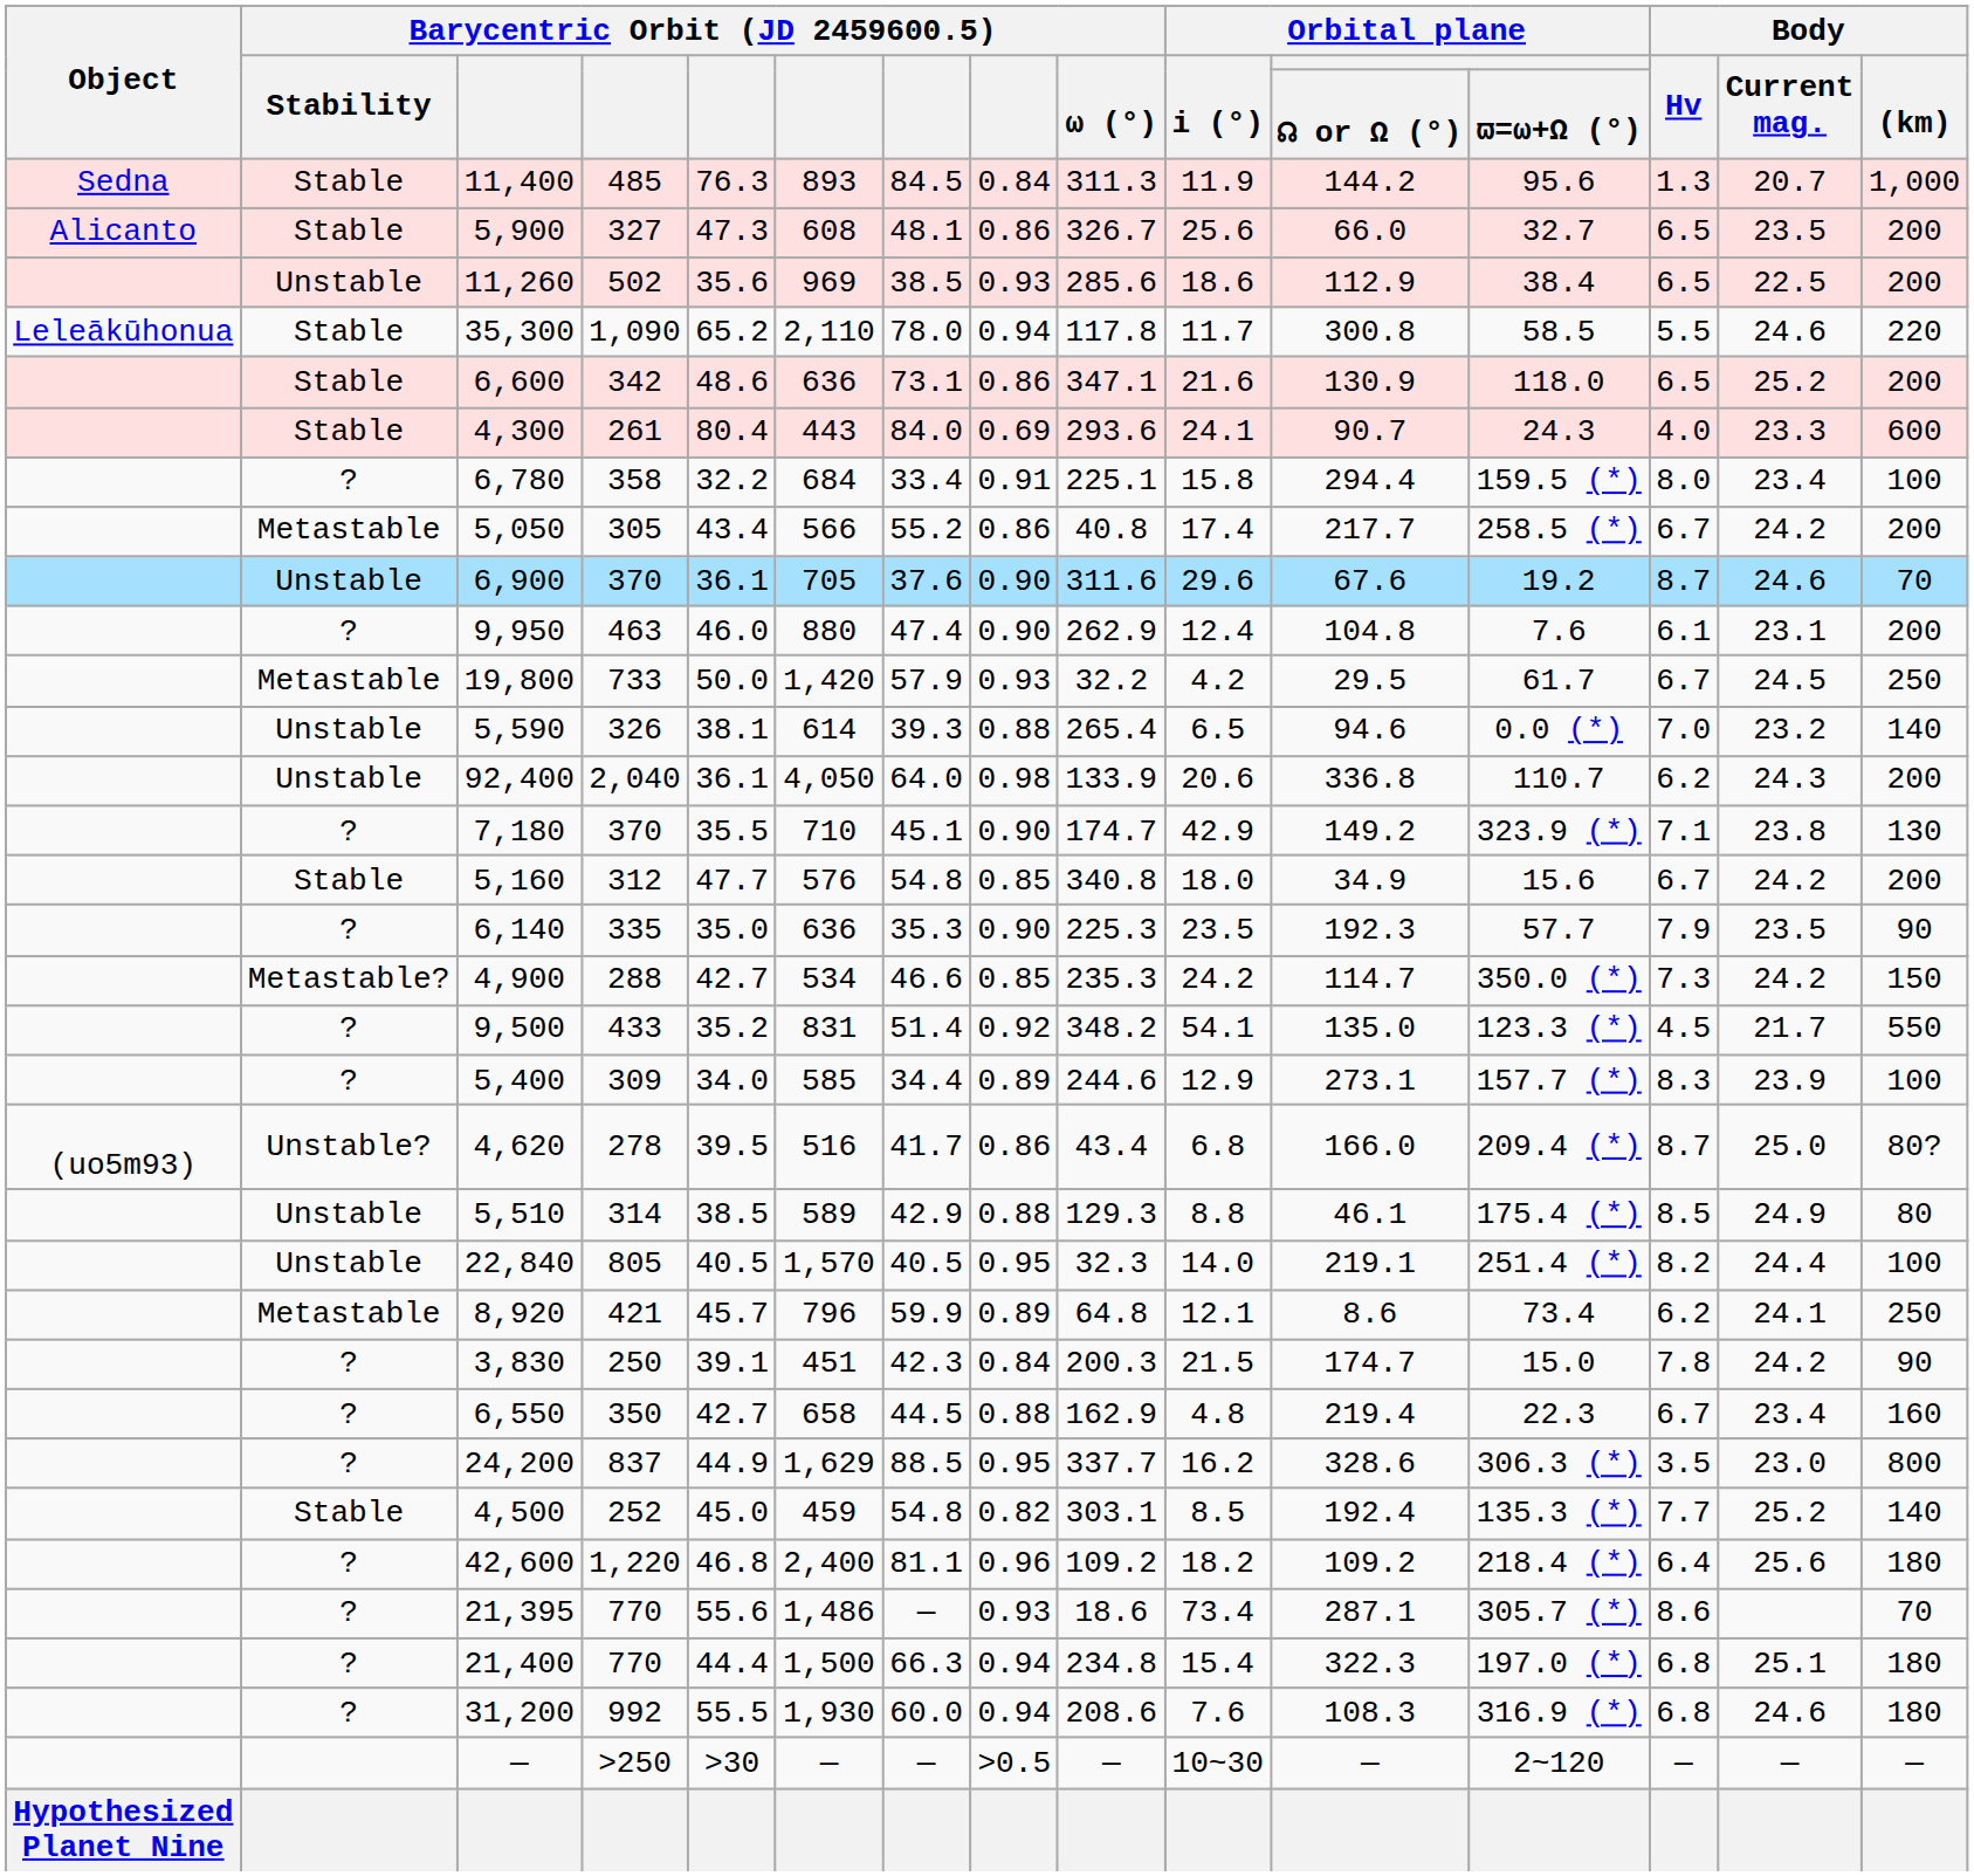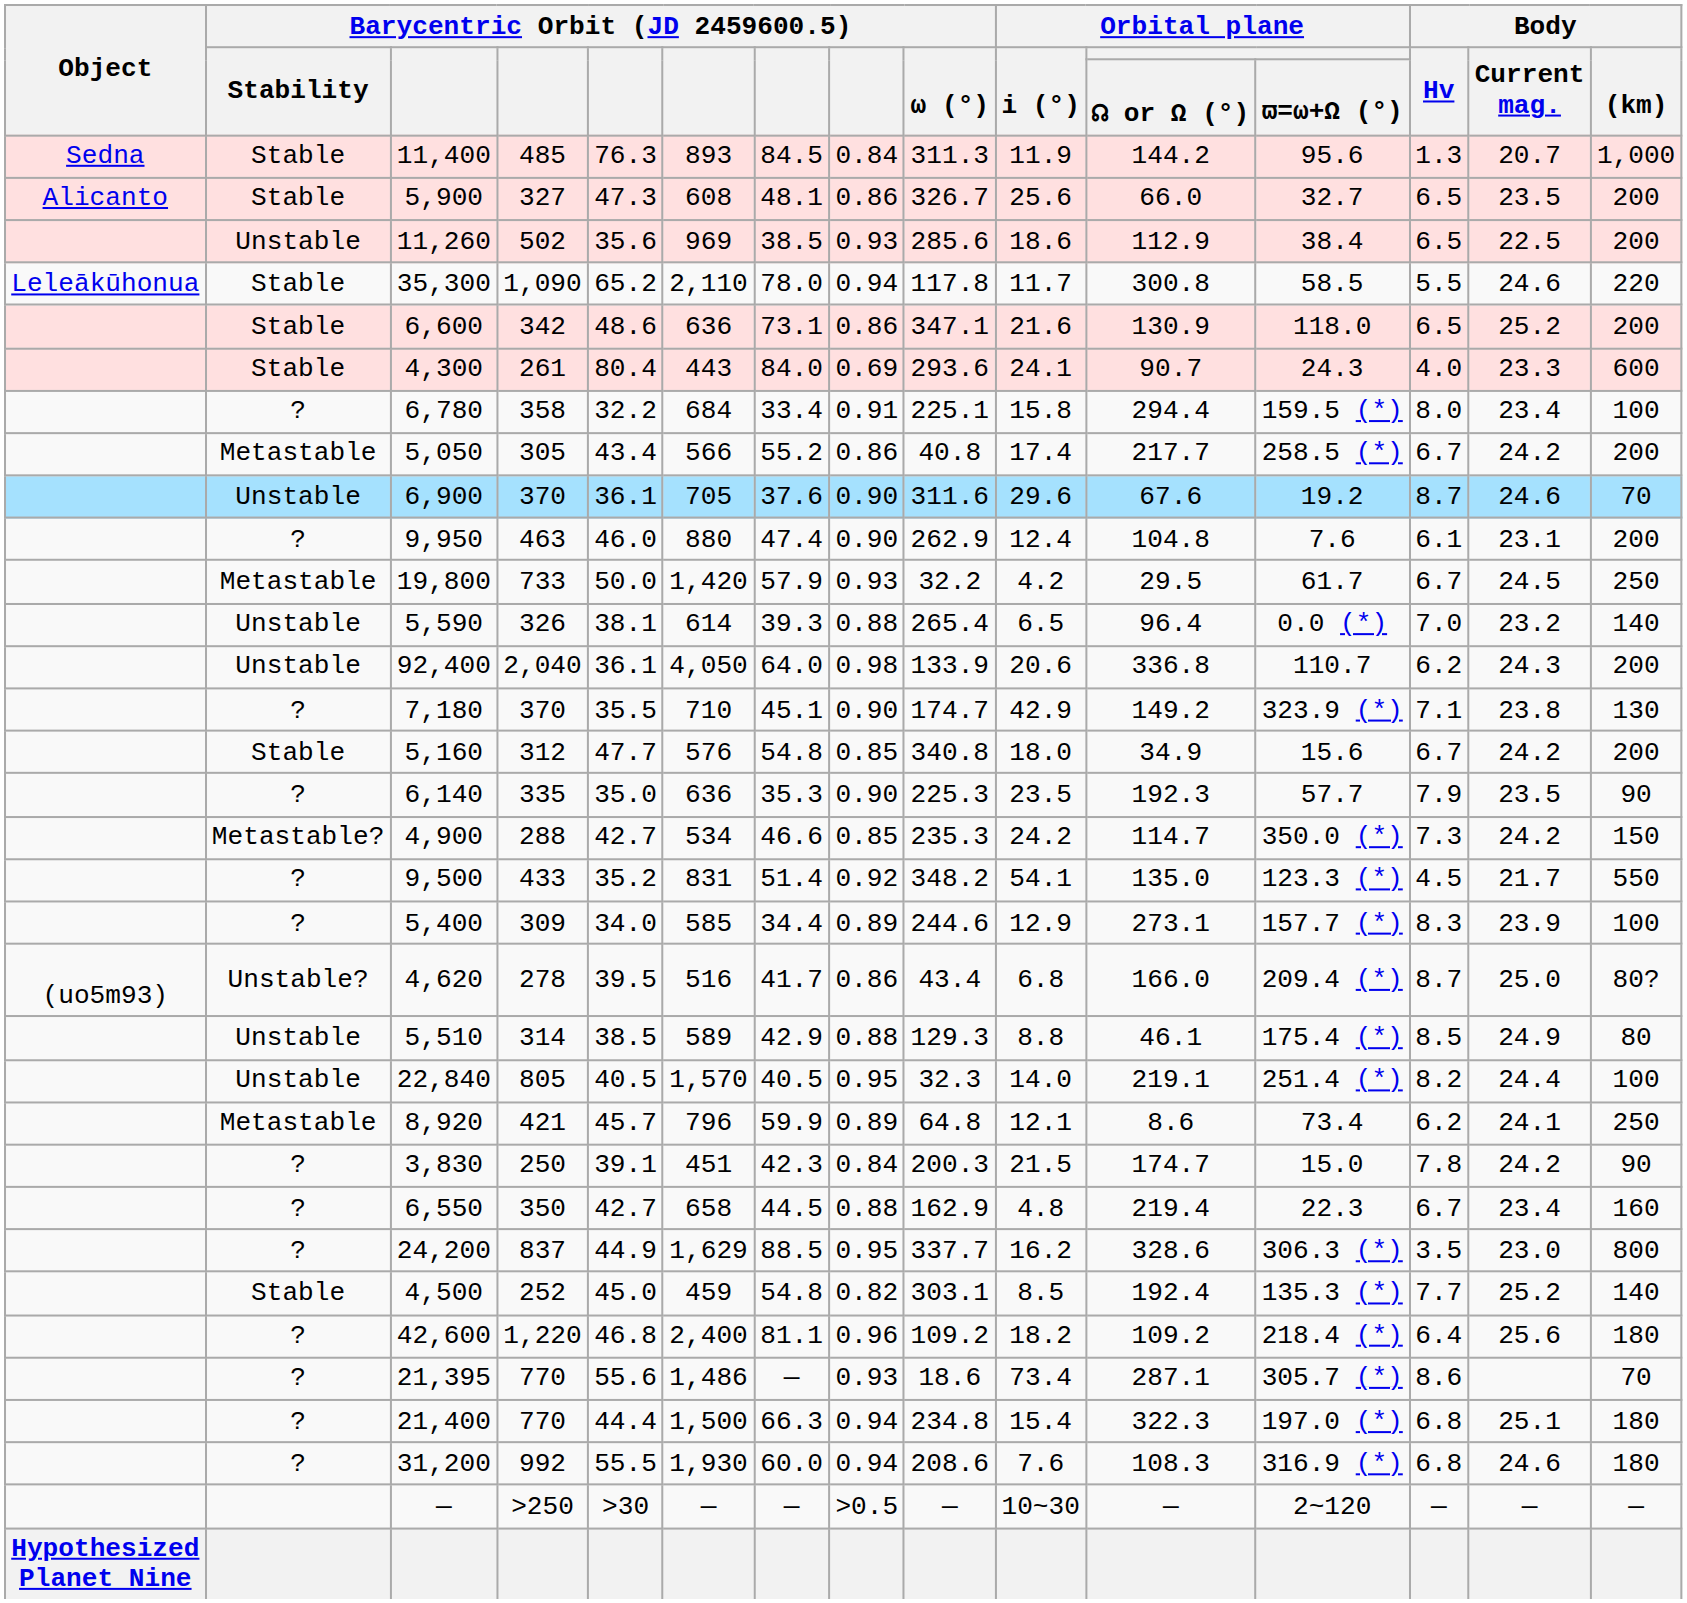 <table class="wikitable sortable" style="text-align:center">
 <tr>
 <th rowspan=3>Object</th>
 <th colspan=8><a href='#'>Barycentric</a> Orbit (<a href='#'>JD</a> 2459600.5)</th>
 <th colspan=3><a href='#'>Orbital plane</a></th>
 <th colspan=3>Body</th>
 </tr>
 <tr>
 <th rowspan=2>Stability<br></th>
 <th rowspan=2><br></th>
 <th rowspan=2></th>
 <th rowspan=2></th>
 <th rowspan=2></th>
 <th rowspan=2></th>
 <th rowspan=2></th>
 <th rowspan=2><br>ω (°)</th>
 <th rowspan=2><br>i (°)</th>
 <th colspan=2></th>
 <th rowspan=2><a href='#'>Hv</a></th>
 <th rowspan=2>Current<br><a href='#'>mag.</a></th>
 <th rowspan=2><br>(km)</th>
 </tr>
 <tr>
 <th><br>☊ or Ω (°)</th>
 <th><br>ϖ=ω+Ω (°)</th>
 </tr>
 <tr bgcolor=#ffe0e0>
 <td><a href='#'>Sedna</a></td>
 <td>Stable</td>
 <td>11,400</td>
 <td>485</td>
 <td>76.3</td>
 <td>893</td>
 <td>84.5</td>
 <td>0.84</td>
 <td>311.3</td>
 <td>11.9</td>
 <td>144.2</td>
 <td>95.6</td>
 <td>1.3</td>
 <td>20.7</td>
 <td>1,000</td>
 </tr>
 <tr bgcolor=#ffe0e0>
 <td><a href='#'>Alicanto</a></td>
 <td>Stable</td>
 <td>5,900</td>
 <td>327</td>
 <td>47.3</td>
 <td>608</td>
 <td>48.1</td>
 <td>0.86</td>
 <td>326.7</td>
 <td>25.6</td>
 <td>66.0</td>
 <td>32.7</td>
 <td>6.5</td>
 <td>23.5</td>
 <td>200</td>
 </tr>
 <tr bgcolor=#ffe0e0>
 <td></td>
 <td>Unstable</td>
 <td>11,260</td>
 <td>502</td>
 <td>35.6</td>
 <td>969</td>
 <td>38.5</td>
 <td>0.93</td>
 <td>285.6</td>
 <td>18.6</td>
 <td>112.9</td>
 <td>38.4</td>
 <td>6.5</td>
 <td>22.5</td>
 <td>200</td>
 </tr>
 <tr>
 <td><a href='#'>Leleākūhonua</a></td>
 <td>Stable</td>
 <td>35,300</td>
 <td>1,090</td>
 <td>65.2</td>
 <td>2,110</td>
 <td>78.0</td>
 <td>0.94</td>
 <td>117.8</td>
 <td>11.7</td>
 <td>300.8</td>
 <td>58.5</td>
 <td>5.5</td>
 <td>24.6</td>
 <td>220</td>
 </tr>
 <tr bgcolor=#ffe0e0>
 <td></td>
 <td>Stable</td>
 <td>6,600</td>
 <td>342</td>
 <td>48.6</td>
 <td>636</td>
 <td>73.1</td>
 <td>0.86</td>
 <td>347.1</td>
 <td>21.6</td>
 <td>130.9</td>
 <td>118.0</td>
 <td>6.5</td>
 <td>25.2</td>
 <td>200</td>
 </tr>
 <tr bgcolor=#ffe0e0>
 <td></td>
 <td>Stable</td>
 <td>4,300</td>
 <td>261</td>
 <td>80.4</td>
 <td>443</td>
 <td>84.0</td>
 <td>0.69</td>
 <td>293.6</td>
 <td>24.1</td>
 <td>90.7</td>
 <td>24.3</td>
 <td>4.0</td>
 <td>23.3</td>
 <td>600</td>
 </tr>
 <tr>
 <td></td>
 <td>?</td>
 <td>6,780</td>
 <td>358</td>
 <td>32.2</td>
 <td>684</td>
 <td>33.4</td>
 <td>0.91</td>
 <td>225.1</td>
 <td>15.8</td>
 <td>294.4</td>
 <td>159.5 <a href='#'>(*)</a></td>
 <td>8.0</td>
 <td>23.4</td>
 <td>100</td>
 </tr>
 <tr>
 <td></td>
 <td>Metastable</td>
 <td>5,050</td>
 <td>305</td>
 <td>43.4</td>
 <td>566</td>
 <td>55.2</td>
 <td>0.86</td>
 <td>40.8</td>
 <td>17.4</td>
 <td>217.7</td>
 <td>258.5 <a href='#'>(*)</a></td>
 <td>6.7</td>
 <td>24.2</td>
 <td>200</td>
 </tr>
 <tr bgcolor=#a5e1fe>
 <td></td>
 <td>Unstable</td>
 <td>6,900</td>
 <td>370</td>
 <td>36.1</td>
 <td>705</td>
 <td>37.6</td>
 <td>0.90</td>
 <td>311.6</td>
 <td>29.6</td>
 <td>67.6</td>
 <td>19.2</td>
 <td>8.7</td>
 <td>24.6</td>
 <td>70</td>
 </tr>
 <tr>
 <td></td>
 <td>?</td>
 <td>9,950</td>
 <td>463</td>
 <td>46.0</td>
 <td>880</td>
 <td>47.4</td>
 <td>0.90</td>
 <td>262.9</td>
 <td>12.4</td>
 <td>104.8</td>
 <td>7.6</td>
 <td>6.1</td>
 <td>23.1</td>
 <td>200</td>
 </tr>
 <tr>
 <td></td>
 <td>Metastable</td>
 <td>19,800</td>
 <td>733</td>
 <td>50.0</td>
 <td>1,420</td>
 <td>57.9</td>
 <td>0.93</td>
 <td>32.2</td>
 <td>4.2</td>
 <td>29.5</td>
 <td>61.7</td>
 <td>6.7</td>
 <td>24.5</td>
 <td>250</td>
 </tr>
 <tr>
 <td></td>
 <td>Unstable</td>
 <td>5,590</td>
 <td>326</td>
 <td>38.1</td>
 <td>614</td>
 <td>39.3</td>
 <td>0.88</td>
 <td>265.4</td>
 <td>6.5</td>
-<td>94.6</td>
+<td>96.4</td>
 <td>0.0 <a href='#'>(*)</a></td>
 <td>7.0</td>
 <td>23.2</td>
 <td>140</td>
 </tr>
 <tr>
 <td></td>
 <td>Unstable</td>
 <td>92,400</td>
 <td>2,040</td>
 <td>36.1</td>
 <td>4,050</td>
 <td>64.0</td>
 <td>0.98</td>
 <td>133.9</td>
 <td>20.6</td>
 <td>336.8</td>
 <td>110.7</td>
 <td>6.2</td>
 <td>24.3</td>
 <td>200</td>
 </tr>
 <tr>
 <td></td>
 <td>?</td>
 <td>7,180</td>
 <td>370</td>
 <td>35.5</td>
 <td>710</td>
 <td>45.1</td>
 <td>0.90</td>
 <td>174.7</td>
 <td>42.9</td>
 <td>149.2</td>
 <td>323.9 <a href='#'>(*)</a></td>
 <td>7.1</td>
 <td>23.8</td>
 <td>130</td>
 </tr>
 <tr>
 <td></td>
 <td>Stable</td>
 <td>5,160</td>
 <td>312</td>
 <td>47.7</td>
 <td>576</td>
 <td>54.8</td>
 <td>0.85</td>
 <td>340.8</td>
 <td>18.0</td>
 <td>34.9</td>
 <td>15.6</td>
 <td>6.7</td>
 <td>24.2</td>
 <td>200</td>
 </tr>
 <tr>
 <td></td>
 <td>?</td>
 <td>6,140</td>
 <td>335</td>
 <td>35.0</td>
 <td>636</td>
 <td>35.3</td>
 <td>0.90</td>
 <td>225.3</td>
 <td>23.5</td>
 <td>192.3</td>
 <td>57.7</td>
 <td>7.9</td>
 <td>23.5</td>
 <td>90</td>
 </tr>
 <tr>
 <td></td>
 <td>Metastable?</td>
 <td>4,900</td>
 <td>288</td>
 <td>42.7</td>
 <td>534</td>
 <td>46.6</td>
 <td>0.85</td>
 <td>235.3</td>
 <td>24.2</td>
 <td>114.7</td>
 <td>350.0 <a href='#'>(*)</a></td>
 <td>7.3</td>
 <td>24.2</td>
 <td>150</td>
 </tr>
 <tr>
 <td></td>
 <td>?</td>
 <td>9,500</td>
 <td>433</td>
 <td>35.2</td>
 <td>831</td>
 <td>51.4</td>
 <td>0.92</td>
 <td>348.2</td>
 <td>54.1</td>
 <td>135.0</td>
 <td>123.3  <a href='#'>(*)</a></td>
 <td>4.5</td>
 <td>21.7</td>
 <td>550</td>
 </tr>
 <tr>
 <td></td>
 <td>?</td>
 <td>5,400</td>
 <td>309</td>
 <td>34.0</td>
 <td>585</td>
 <td>34.4</td>
 <td>0.89</td>
 <td>244.6</td>
 <td>12.9</td>
 <td>273.1</td>
 <td>157.7 <a href='#'>(*)</a></td>
 <td>8.3</td>
 <td>23.9</td>
 <td>100</td>
 </tr>
 <tr>
 <td><br>(uo5m93)</td>
 <td>Unstable?</td>
 <td>4,620</td>
 <td>278</td>
 <td>39.5</td>
 <td>516</td>
 <td>41.7</td>
 <td>0.86</td>
 <td>43.4</td>
 <td>6.8</td>
 <td>166.0</td>
 <td>209.4 <a href='#'>(*)</a></td>
 <td>8.7</td>
 <td>25.0</td>
 <td>80?</td>
 </tr>
 <tr>
 <td></td>
 <td>Unstable</td>
 <td>5,510</td>
 <td>314</td>
 <td>38.5</td>
 <td>589</td>
 <td>42.9</td>
 <td>0.88</td>
 <td>129.3</td>
 <td>8.8</td>
 <td>46.1</td>
 <td>175.4 <a href='#'>(*)</a></td>
 <td>8.5</td>
 <td>24.9</td>
 <td>80</td>
 </tr>
 <tr>
 <td></td>
 <td>Unstable</td>
 <td>22,840</td>
 <td>805</td>
 <td>40.5</td>
 <td>1,570</td>
 <td>40.5</td>
 <td>0.95</td>
 <td>32.3</td>
 <td>14.0</td>
 <td>219.1</td>
 <td>251.4 <a href='#'>(*)</a></td>
 <td>8.2</td>
 <td>24.4</td>
 <td>100</td>
 </tr>
 <tr>
 <td></td>
 <td>Metastable</td>
 <td>8,920</td>
 <td>421</td>
 <td>45.7</td>
 <td>796</td>
 <td>59.9</td>
 <td>0.89</td>
 <td>64.8</td>
 <td>12.1</td>
 <td>8.6</td>
 <td>73.4</td>
 <td>6.2</td>
 <td>24.1</td>
 <td>250</td>
 </tr>
 <tr>
 <td></td>
 <td>?</td>
 <td>3,830</td>
 <td>250</td>
 <td>39.1</td>
 <td>451</td>
 <td>42.3</td>
 <td>0.84</td>
 <td>200.3</td>
 <td>21.5</td>
 <td>174.7</td>
 <td>15.0</td>
 <td>7.8</td>
 <td>24.2</td>
 <td>90</td>
 </tr>
 <tr>
 <td></td>
 <td>?</td>
 <td>6,550</td>
 <td>350</td>
 <td>42.7</td>
 <td>658</td>
 <td>44.5</td>
 <td>0.88</td>
 <td>162.9</td>
 <td>4.8</td>
 <td>219.4</td>
 <td>22.3</td>
 <td>6.7</td>
 <td>23.4</td>
 <td>160</td>
 </tr>
 <tr>
 <td></td>
 <td>?</td>
 <td>24,200</td>
 <td>837</td>
 <td>44.9</td>
 <td>1,629</td>
 <td>88.5</td>
 <td>0.95</td>
 <td>337.7</td>
 <td>16.2</td>
 <td>328.6</td>
 <td>306.3 <a href='#'>(*)</a></td>
 <td>3.5</td>
 <td>23.0</td>
 <td>800</td>
 </tr>
 <tr>
 <td></td>
 <td>Stable</td>
 <td>4,500</td>
 <td>252</td>
 <td>45.0</td>
 <td>459</td>
 <td>54.8</td>
 <td>0.82</td>
 <td>303.1</td>
 <td>8.5</td>
 <td>192.4</td>
 <td>135.3 <a href='#'>(*)</a></td>
 <td>7.7</td>
 <td>25.2</td>
 <td>140</td>
 </tr>
 <tr>
 <td></td>
 <td>?</td>
 <td>42,600</td>
 <td>1,220</td>
 <td>46.8</td>
 <td>2,400</td>
 <td>81.1</td>
 <td>0.96</td>
 <td>109.2</td>
 <td>18.2</td>
 <td>109.2</td>
 <td>218.4 <a href='#'>(*)</a></td>
 <td>6.4</td>
 <td>25.6</td>
 <td>180</td>
 </tr>
 <tr>
 <td></td>
 <td>?</td>
 <td>21,395</td>
 <td>770</td>
 <td>55.6</td>
 <td>1,486</td>
 <td>—</td>
 <td>0.93</td>
 <td>18.6</td>
 <td>73.4</td>
 <td>287.1</td>
 <td>305.7 <a href='#'>(*)</a></td>
 <td>8.6</td>
 <td></td>
 <td>70</td>
 </tr>
 <tr>
 <td></td>
 <td>?</td>
 <td>21,400</td>
 <td>770</td>
 <td>44.4</td>
 <td>1,500</td>
 <td>66.3</td>
 <td>0.94</td>
 <td>234.8</td>
 <td>15.4</td>
 <td>322.3</td>
 <td>197.0 <a href='#'>(*)</a></td>
 <td>6.8</td>
 <td>25.1</td>
 <td>180</td>
 </tr>
 <tr>
 <td></td>
 <td>?</td>
 <td>31,200</td>
 <td>992</td>
 <td>55.5</td>
 <td>1,930</td>
 <td>60.0</td>
 <td>0.94</td>
 <td>208.6</td>
 <td>7.6</td>
 <td>108.3</td>
 <td>316.9 <a href='#'>(*)</a></td>
 <td>6.8</td>
 <td>24.6</td>
 <td>180</td>
 </tr>
 <tr>
 <td scope="row" class="unsortable"></td>
 <td></td>
 <td>—</td>
 <td>>250</td>
 <td>>30</td>
 <td>—</td>
 <td>—</td>
 <td>>0.5</td>
 <td>—</td>
 <td>10~30</td>
 <td>—</td>
 <td>2~120</td>
 <td>—</td>
 <td>—</td>
 <td>—</td>
 </tr>
 <tr>
 <th scope="row" class="unsortable"><a href='#'>Hypothesized<br>Planet Nine</a></th>
 <th></th>
 <th></th>
 <th></th>
 <th></th>
 <th></th>
 <th></th>
 <th></th>
 <th></th>
 <th></th>
 <th></th>
 <th></th>
 <th></th>
 <th></th>
 <th></th>
 </tr>
 </table>
